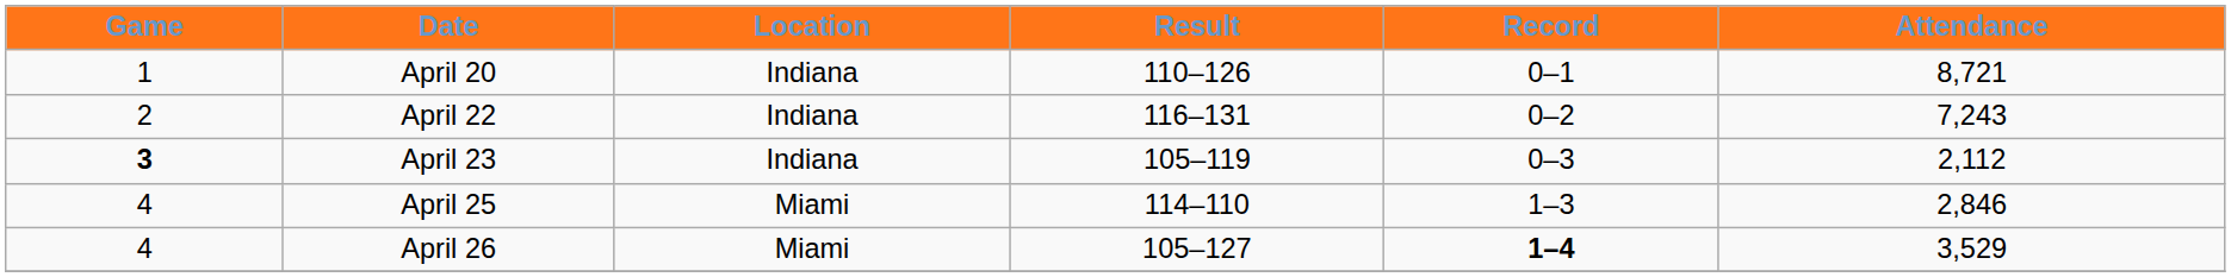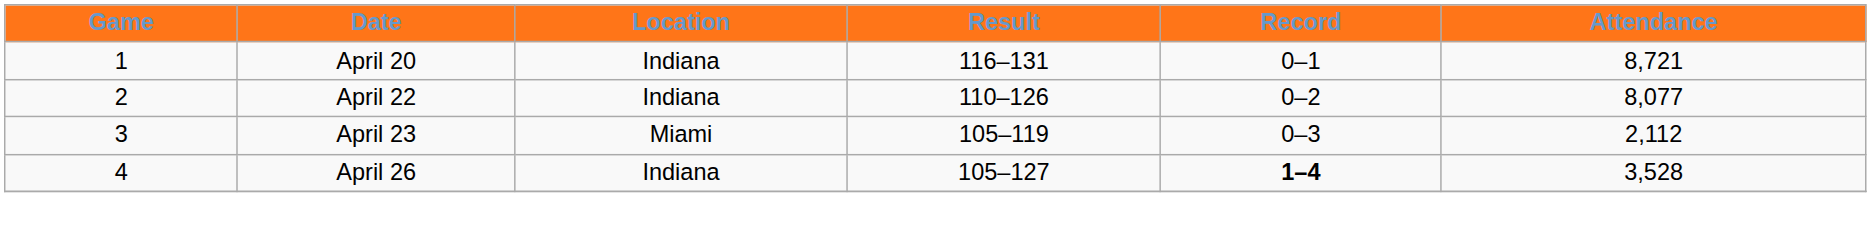 <table class="wikitable" width="80%">
 <tr align="center"  style="background:#FF7518;color:#6699CC;">
 <td><strong>Game</strong></td>
 <td><strong>Date</strong></td>
 <td><strong>Location</strong></td>
 <td><strong>Result</strong></td>
 <td><strong>Record</strong></td>
 <td><strong>Attendance</strong></td>
 </tr>
 <tr align="center" bgcolor="">
 <td>1</td>
 <td>April 20</td>
 <td>Indiana</td>
-<td>110–126</td>
+<td>116–131</td>
 <td>0–1</td>
 <td>8,721</td>
 </tr>
 <tr align="center" bgcolor="">
 <td>2</td>
 <td>April 22</td>
 <td>Indiana</td>
-<td>116–131</td>
+<td>110–126</td>
 <td>0–2</td>
-<td>7,243</td>
+<td>8,077</td>
 </tr>
 <tr align="center" bgcolor="">
-<td><strong>3</strong></td>
+<td>3</td>
 <td>April 23</td>
-<td>Indiana</td>
+<td>Miami</td>
 <td>105–119</td>
 <td>0–3</td>
 <td>2,112</td>
 </tr>
 <tr align="center" bgcolor="">
 <td>4</td>
-<td>April 25</td>
-<td>Miami</td>
-<td>114–110</td>
-<td>1–3</td>
-<td>2,846</td>
-</tr>
-<tr align="center" bgcolor="">
-<td>4</td>
 <td>April 26</td>
-<td>Miami</td>
+<td>Indiana</td>
 <td>105–127</td>
 <td><strong>1–4</strong></td>
-<td>3,529</td>
+<td>3,528</td>
 </tr>
 <tr align="center" bgcolor="">
 </tr>
 </table>
